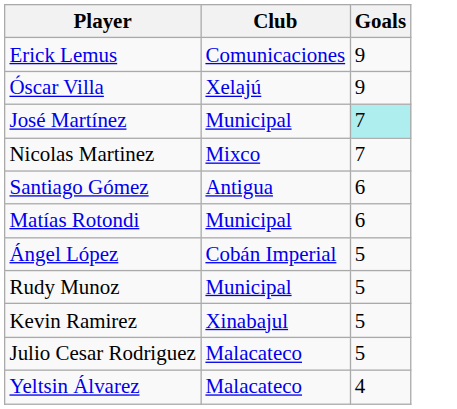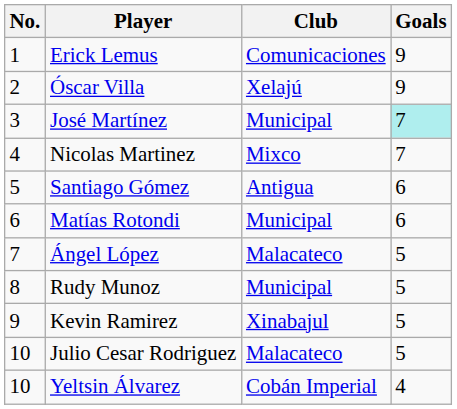 <table class="wikitable">
 <tr>
+<th>No.</th>
 <th>Player</th>
 <th>Club</th>
 <th>Goals</th>
 </tr>
 <tr>
+<td>1</td>
 <td> <a href='#'>Erick Lemus</a></td>
 <td><a href='#'>Comunicaciones</a></td>
 <td>9</td>
 </tr>
 <tr>
+<td>2</td>
 <td> <a href='#'>Óscar Villa</a></td>
 <td><a href='#'>Xelajú</a></td>
 <td>9</td>
 </tr>
 <tr>
+<td>3</td>
 <td> <a href='#'>José Martínez</a></td>
 <td><a href='#'>Municipal</a></td>
 <td style="background: paleturquoise;">7</td>
 </tr>
 <tr>
+<td>4</td>
 <td> Nicolas Martinez</td>
 <td><a href='#'>Mixco</a></td>
 <td>7</td>
 </tr>
 <tr>
+<td>5</td>
 <td> <a href='#'>Santiago Gómez</a></td>
 <td><a href='#'>Antigua</a></td>
 <td>6</td>
 </tr>
 <tr>
+<td>6</td>
 <td> <a href='#'>Matías Rotondi</a></td>
 <td><a href='#'>Municipal</a></td>
 <td>6</td>
 </tr>
 <tr>
+<td>7</td>
 <td> <a href='#'>Ángel López</a></td>
-<td><a href='#'>Cobán Imperial</a></td>
+<td><a href='#'>Malacateco</a></td>
 <td>5</td>
 </tr>
 <tr>
+<td>8</td>
 <td> Rudy Munoz</td>
 <td><a href='#'>Municipal</a></td>
 <td>5</td>
 </tr>
 <tr>
+<td>9</td>
 <td> Kevin Ramirez</td>
 <td><a href='#'>Xinabajul</a></td>
 <td>5</td>
 </tr>
 <tr>
+<td>10</td>
 <td> Julio Cesar Rodriguez</td>
 <td><a href='#'>Malacateco</a></td>
 <td>5</td>
 </tr>
 <tr>
+<td>10</td>
 <td> <a href='#'>Yeltsin Álvarez</a></td>
-<td><a href='#'>Malacateco</a></td>
+<td><a href='#'>Cobán Imperial</a></td>
 <td>4</td>
 </tr>
 </table>
